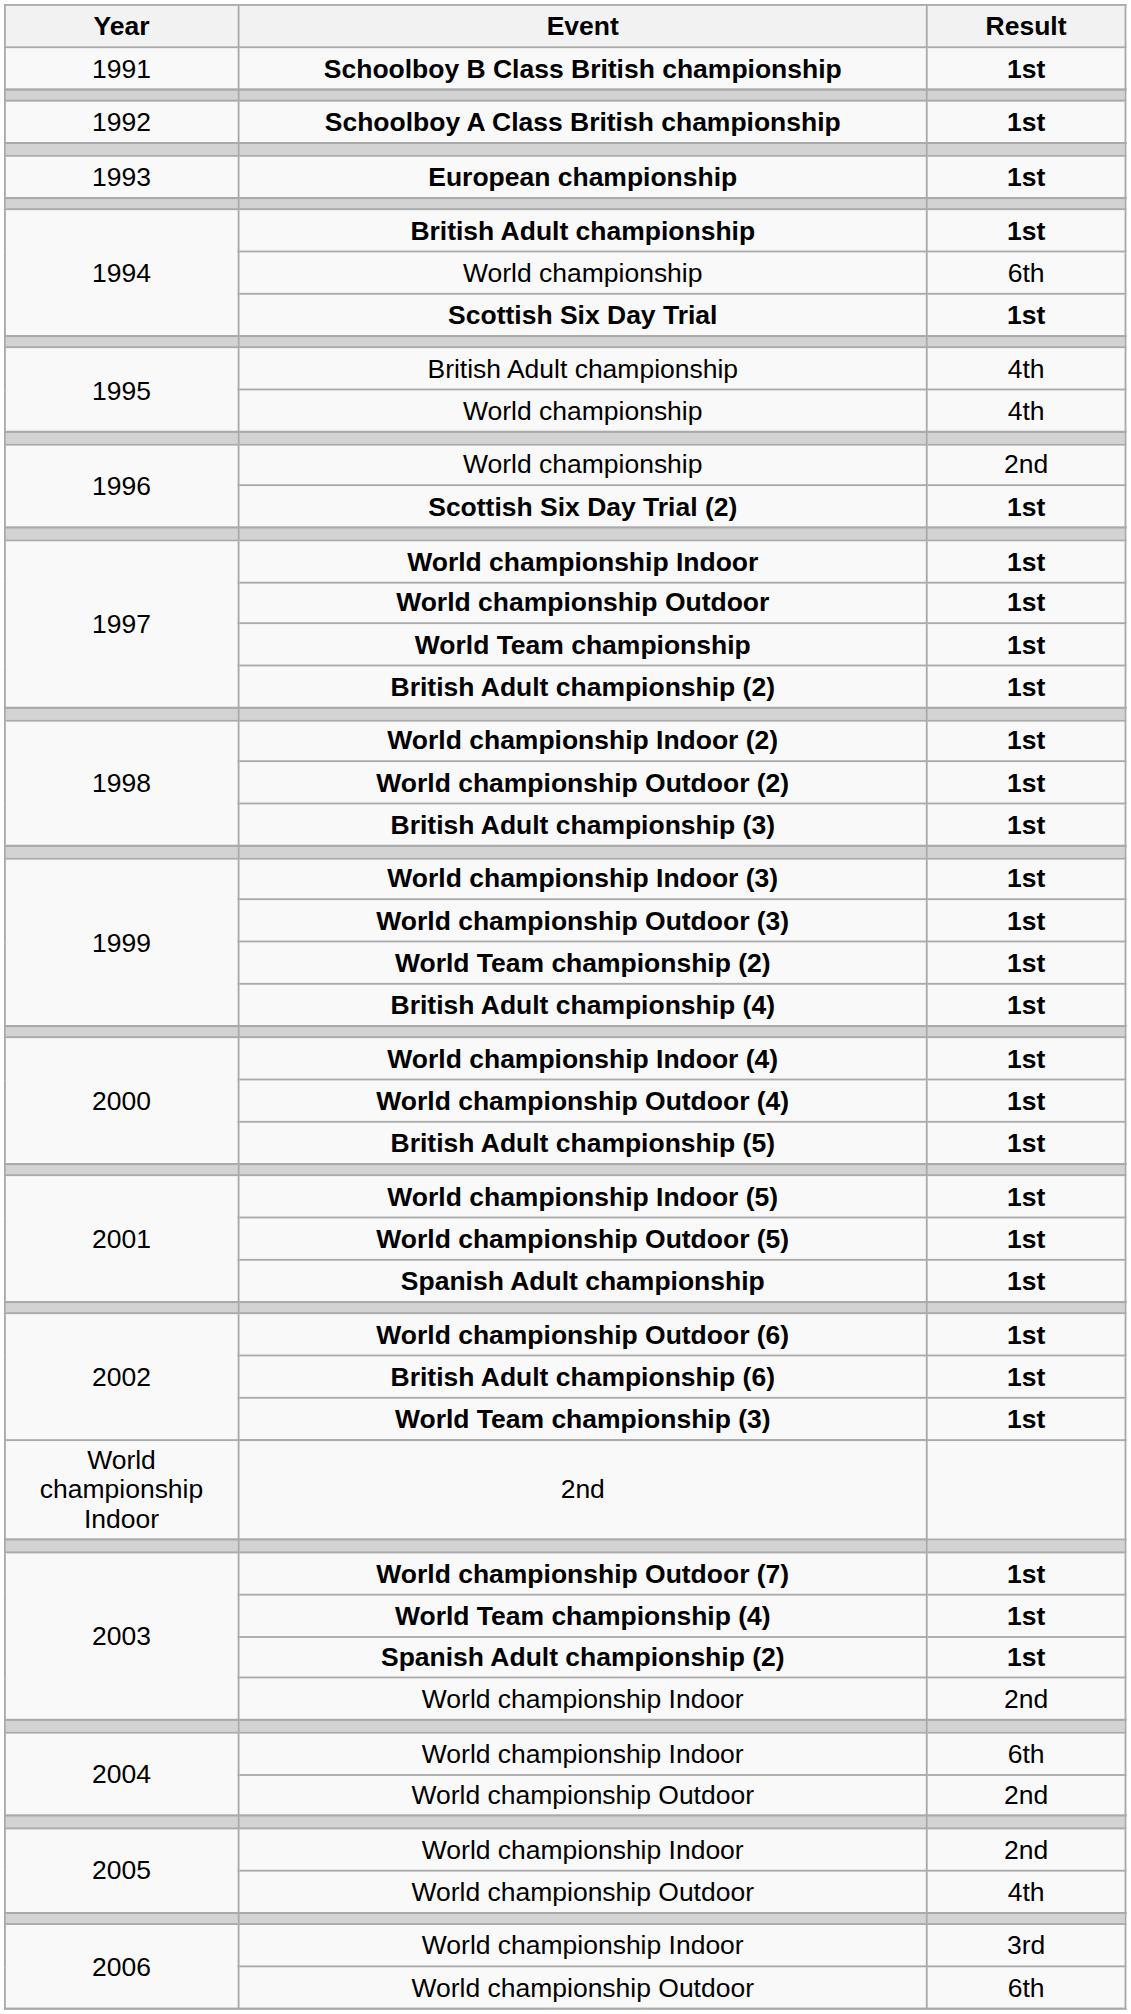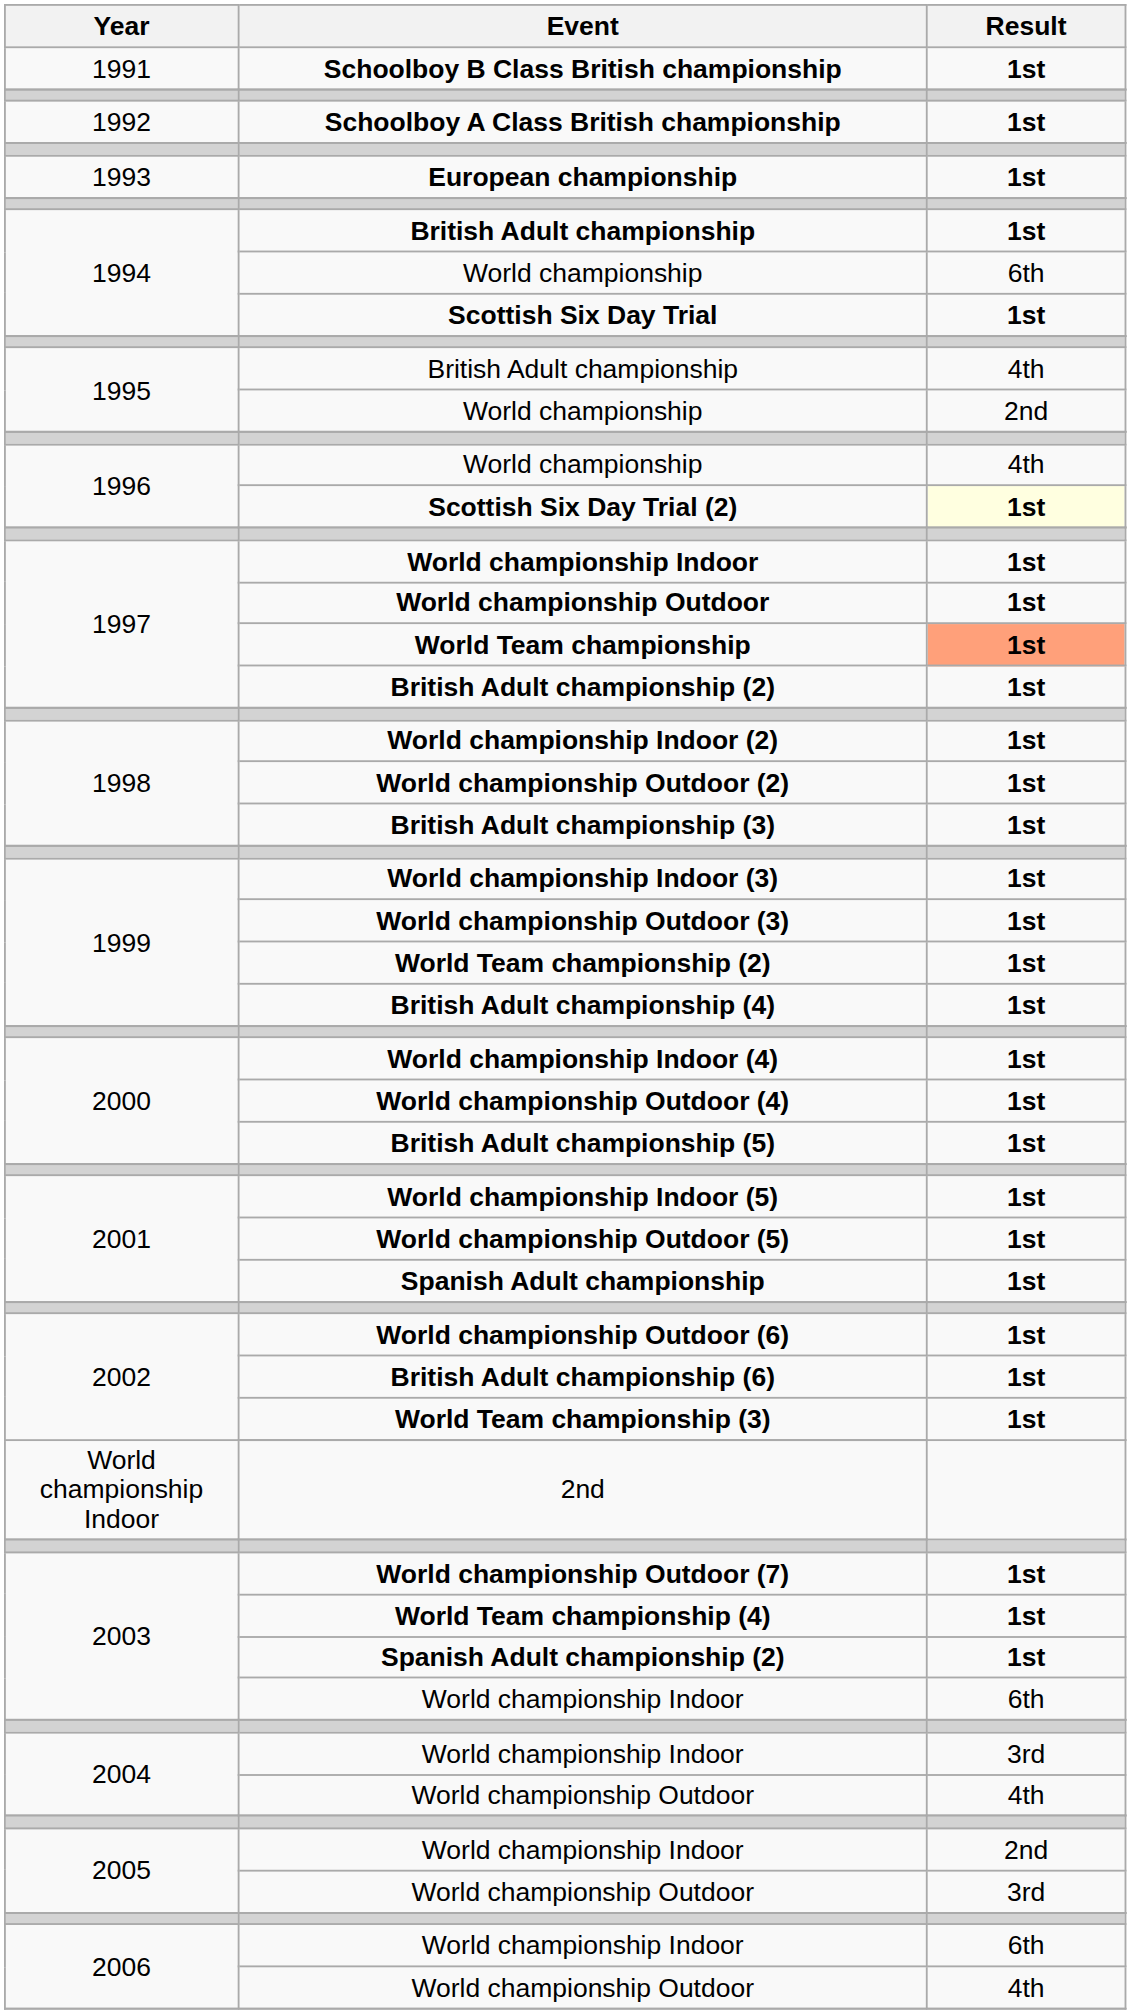 <table class="wikitable" style="font-size:90%; text-align:center">
 <tr>
 <th style="width:10em">Year</th>
 <th style="width:40em">Event</th>
 <th style="width:10em">Result</th>
 </tr>
 <tr>
 <td>1991</td>
 <td><strong>Schoolboy B Class British championship</strong></td>
 <td><strong>1st</strong></td>
 </tr>
 <tr>
 </tr>
 <tr style="background:lightgrey;">
 <td></td>
 <td></td>
 <td></td>
 </tr>
 <tr>
 <td>1992</td>
 <td><strong>Schoolboy A Class British championship</strong></td>
 <td><strong>1st</strong></td>
 </tr>
 <tr>
 </tr>
 <tr style="background:lightgrey;">
 <td></td>
 <td></td>
 <td></td>
 </tr>
 <tr>
 <td>1993</td>
 <td><strong>European championship</strong></td>
 <td><strong>1st</strong></td>
 </tr>
 <tr>
 </tr>
 <tr style="background:lightgrey;">
 <td></td>
 <td></td>
 <td></td>
 </tr>
 <tr>
 <td rowspan=3>1994</td>
 <td><strong>British Adult championship</strong></td>
 <td><strong>1st</strong></td>
 </tr>
 <tr>
 <td>World championship</td>
 <td>6th</td>
 </tr>
 <tr>
 <td><strong>Scottish Six Day Trial</strong></td>
 <td><strong>1st</strong></td>
 </tr>
 <tr>
 </tr>
 <tr style="background:lightgrey;">
 <td></td>
 <td></td>
 <td></td>
 </tr>
 <tr>
 <td rowspan=2>1995</td>
 <td>British Adult championship</td>
 <td>4th</td>
 </tr>
 <tr>
 <td>World championship</td>
-<td>4th</td>
+<td>2nd</td>
 </tr>
 <tr>
 </tr>
 <tr style="background:lightgrey;">
 <td></td>
 <td></td>
 <td></td>
 </tr>
 <tr>
 <td rowspan=2>1996</td>
 <td>World championship</td>
-<td>2nd</td>
+<td>4th</td>
 </tr>
 <tr>
 <td><strong>Scottish Six Day Trial (2)</strong></td>
-<td><strong>1st</strong></td>
+<td style="background: lightyellow;"><strong>1st</strong></td>
 </tr>
 <tr>
 </tr>
 <tr style="background:lightgrey;">
 <td></td>
 <td></td>
 <td></td>
 </tr>
 <tr>
 <td rowspan=4>1997</td>
 <td><strong>World championship Indoor</strong></td>
 <td><strong>1st</strong></td>
 </tr>
 <tr>
 <td><strong>World championship Outdoor</strong></td>
 <td><strong>1st</strong></td>
 </tr>
 <tr>
 <td><strong>World Team championship</strong></td>
-<td><strong>1st</strong></td>
+<td style="background: lightsalmon;"><strong>1st</strong></td>
 </tr>
 <tr>
 <td><strong>British Adult championship (2)</strong></td>
 <td><strong>1st</strong></td>
 </tr>
 <tr>
 </tr>
 <tr style="background:lightgrey;">
 <td></td>
 <td></td>
 <td></td>
 </tr>
 <tr>
 <td rowspan=3>1998</td>
 <td><strong>World championship Indoor (2)</strong></td>
 <td><strong>1st</strong></td>
 </tr>
 <tr>
 <td><strong>World championship Outdoor (2)</strong></td>
 <td><strong>1st</strong></td>
 </tr>
 <tr>
 <td><strong>British Adult championship (3)</strong></td>
 <td><strong>1st</strong></td>
 </tr>
 <tr>
 </tr>
 <tr style="background:lightgrey;">
 <td></td>
 <td></td>
 <td></td>
 </tr>
 <tr>
 <td rowspan=4>1999</td>
 <td><strong>World championship Indoor (3)</strong></td>
 <td><strong>1st</strong></td>
 </tr>
 <tr>
 <td><strong>World championship Outdoor (3)</strong></td>
 <td><strong>1st</strong></td>
 </tr>
 <tr>
 <td><strong>World Team championship (2)</strong></td>
 <td><strong>1st</strong></td>
 </tr>
 <tr>
 <td><strong>British Adult championship (4)</strong></td>
 <td><strong>1st</strong></td>
 </tr>
 <tr>
 </tr>
 <tr style="background:lightgrey;">
 <td></td>
 <td></td>
 <td></td>
 </tr>
 <tr>
 <td rowspan=3>2000</td>
 <td><strong>World championship Indoor (4)</strong></td>
 <td><strong>1st</strong></td>
 </tr>
 <tr>
 <td><strong>World championship Outdoor (4)</strong></td>
 <td><strong>1st</strong></td>
 </tr>
 <tr>
 <td><strong>British Adult championship (5)</strong></td>
 <td><strong>1st</strong></td>
 </tr>
 <tr>
 </tr>
 <tr style="background:lightgrey;">
 <td></td>
 <td></td>
 <td></td>
 </tr>
 <tr>
 <td rowspan=3>2001</td>
 <td><strong>World championship Indoor (5)</strong></td>
 <td><strong>1st</strong></td>
 </tr>
 <tr>
 <td><strong>World championship Outdoor (5)</strong></td>
 <td><strong>1st</strong></td>
 </tr>
 <tr>
 <td><strong>Spanish Adult championship</strong></td>
 <td><strong>1st</strong></td>
 </tr>
 <tr>
 </tr>
 <tr style="background:lightgrey;">
 <td></td>
 <td></td>
 <td></td>
 </tr>
 <tr>
 <td rowspan=4>2002</td>
 <td><strong>World championship Outdoor (6)</strong></td>
 <td><strong>1st</strong></td>
 </tr>
 <tr>
 <td><strong>British Adult championship (6)</strong></td>
 <td><strong>1st</strong></td>
 </tr>
 <tr>
 <td><strong>World Team championship (3)</strong></td>
 <td><strong>1st</strong></td>
 </tr>
 <tr>
 </tr>
 <tr>
 <td>World championship Indoor</td>
 <td>2nd</td>
 </tr>
 <tr>
 </tr>
 <tr style="background:lightgrey;">
 <td></td>
 <td></td>
 <td></td>
 </tr>
 <tr>
 <td rowspan=4>2003</td>
 <td><strong>World championship Outdoor (7)</strong></td>
 <td><strong>1st</strong></td>
 </tr>
 <tr>
 <td><strong>World Team championship (4)</strong></td>
 <td><strong>1st</strong></td>
 </tr>
 <tr>
 <td><strong>Spanish Adult championship (2)</strong></td>
 <td><strong>1st</strong></td>
 </tr>
 <tr>
 <td>World championship Indoor</td>
-<td>2nd</td>
+<td>6th</td>
 </tr>
 <tr>
 </tr>
 <tr style="background:lightgrey;">
 <td></td>
 <td></td>
 <td></td>
 </tr>
 <tr>
 <td rowspan=2>2004</td>
 <td>World championship Indoor</td>
-<td>6th</td>
+<td>3rd</td>
 </tr>
 <tr>
 <td>World championship Outdoor</td>
-<td>2nd</td>
+<td>4th</td>
 </tr>
 <tr>
 </tr>
 <tr style="background:lightgrey;">
 <td></td>
 <td></td>
 <td></td>
 </tr>
 <tr>
 <td rowspan=2>2005</td>
 <td>World championship Indoor</td>
 <td>2nd</td>
 </tr>
 <tr>
 <td>World championship Outdoor</td>
-<td>4th</td>
+<td>3rd</td>
 </tr>
 <tr>
 </tr>
 <tr style="background:lightgrey;">
 <td></td>
 <td></td>
 <td></td>
 </tr>
 <tr>
 <td rowspan=2>2006</td>
 <td>World championship Indoor</td>
-<td>3rd</td>
+<td>6th</td>
 </tr>
 <tr>
 <td>World championship Outdoor</td>
-<td>6th</td>
+<td>4th</td>
 </tr>
 <tr>
 </tr>
 </table>
